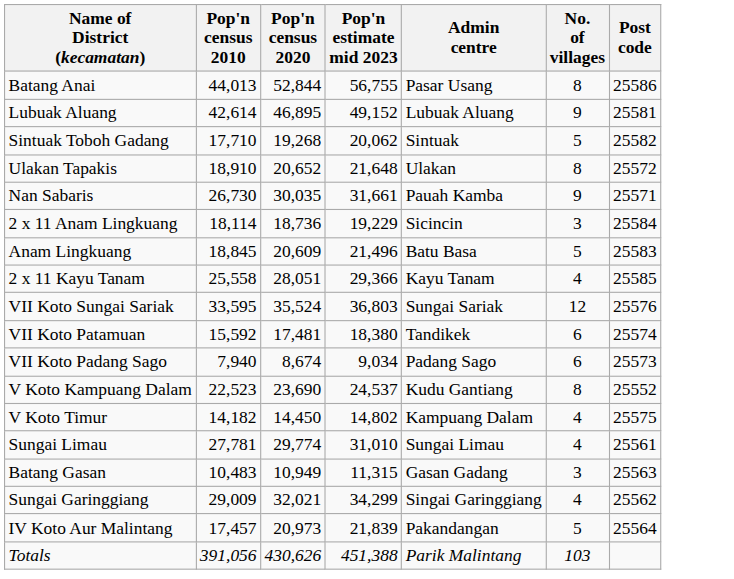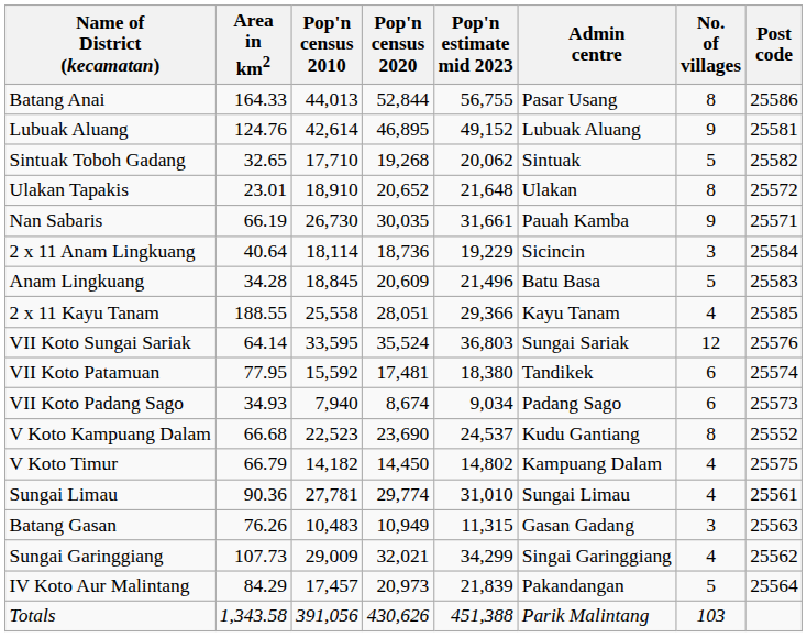 <table class="sortable wikitable">
 <tr>
 <th>Name of<br>District<br>(<em>kecamatan</em>)</th>
+<th>Area<br>in <br>km<sup>2</sup></th>
 <th>Pop'n<br>census<br>2010</th>
 <th>Pop'n<br>census<br>2020</th>
 <th>Pop'n<br>estimate<br>mid 2023</th>
 <th>Admin<br>centre</th>
 <th>No.<br>of<br>villages</th>
 <th>Post<br>code</th>
 </tr>
 <tr>
 <td>Batang Anai</td>
+<td align="right">164.33</td>
 <td align="right">44,013</td>
 <td align="right">52,844</td>
 <td align="right">56,755</td>
 <td>Pasar Usang</td>
 <td align="center">8</td>
 <td>25586</td>
 </tr>
 <tr>
 <td>Lubuak Aluang</td>
+<td align="right">124.76</td>
 <td align="right">42,614</td>
 <td align="right">46,895</td>
 <td align="right">49,152</td>
 <td>Lubuak Aluang</td>
 <td align="center">9</td>
 <td>25581</td>
 </tr>
 <tr>
 <td>Sintuak Toboh Gadang</td>
+<td align="right">32.65</td>
 <td align="right">17,710</td>
 <td align="right">19,268</td>
 <td align="right">20,062</td>
 <td>Sintuak</td>
 <td align="center">5</td>
 <td>25582</td>
 </tr>
 <tr>
 <td>Ulakan Tapakis</td>
+<td align="right">23.01</td>
 <td align="right">18,910</td>
 <td align="right">20,652</td>
 <td align="right">21,648</td>
 <td>Ulakan</td>
 <td align="center">8</td>
 <td>25572</td>
 </tr>
 <tr>
 <td>Nan Sabaris</td>
+<td align="right">66.19</td>
 <td align="right">26,730</td>
 <td align="right">30,035</td>
 <td align="right">31,661</td>
 <td>Pauah Kamba</td>
 <td align="center">9</td>
 <td>25571</td>
 </tr>
 <tr>
 <td>2 x 11 Anam Lingkuang</td>
+<td align="right">40.64</td>
 <td align="right">18,114</td>
 <td align="right">18,736</td>
 <td align="right">19,229</td>
 <td>Sicincin</td>
 <td align="center">3</td>
 <td>25584</td>
 </tr>
 <tr>
 <td>Anam Lingkuang</td>
+<td align="right">34.28</td>
 <td align="right">18,845</td>
 <td align="right">20,609</td>
 <td align="right">21,496</td>
 <td>Batu Basa</td>
 <td align="center">5</td>
 <td>25583</td>
 </tr>
 <tr>
 <td>2 x 11 Kayu Tanam</td>
+<td align="right">188.55</td>
 <td align="right">25,558</td>
 <td align="right">28,051</td>
 <td align="right">29,366</td>
 <td>Kayu Tanam</td>
 <td align="center">4</td>
 <td>25585</td>
 </tr>
 <tr>
 <td>VII Koto Sungai Sariak</td>
+<td align="right">64.14</td>
 <td align="right">33,595</td>
 <td align="right">35,524</td>
 <td align="right">36,803</td>
 <td>Sungai Sariak</td>
 <td align="center">12</td>
 <td>25576</td>
 </tr>
 <tr>
 <td>VII Koto Patamuan</td>
+<td align="right">77.95</td>
 <td align="right">15,592</td>
 <td align="right">17,481</td>
 <td align="right">18,380</td>
 <td>Tandikek</td>
 <td align="center">6</td>
 <td>25574</td>
 </tr>
 <tr>
 <td>VII Koto Padang Sago</td>
+<td align="right">34.93</td>
 <td align="right">7,940</td>
 <td align="right">8,674</td>
 <td align="right">9,034</td>
 <td>Padang Sago</td>
 <td align="center">6</td>
 <td>25573</td>
 </tr>
 <tr>
 <td>V Koto Kampuang Dalam</td>
+<td align="right">66.68</td>
 <td align="right">22,523</td>
 <td align="right">23,690</td>
 <td align="right">24,537</td>
 <td>Kudu Gantiang</td>
 <td align="center">8</td>
 <td>25552</td>
 </tr>
 <tr>
 <td>V Koto Timur</td>
+<td align="right">66.79</td>
 <td align="right">14,182</td>
 <td align="right">14,450</td>
 <td align="right">14,802</td>
 <td>Kampuang Dalam</td>
 <td align="center">4</td>
 <td>25575</td>
 </tr>
 <tr>
 <td>Sungai Limau</td>
+<td align="right">90.36</td>
 <td align="right">27,781</td>
 <td align="right">29,774</td>
 <td align="right">31,010</td>
 <td>Sungai Limau</td>
 <td align="center">4</td>
 <td>25561</td>
 </tr>
 <tr>
 <td>Batang Gasan</td>
+<td align="right">76.26</td>
 <td align="right">10,483</td>
 <td align="right">10,949</td>
 <td align="right">11,315</td>
 <td>Gasan Gadang</td>
 <td align="center">3</td>
 <td>25563</td>
 </tr>
 <tr>
 <td>Sungai Garinggiang</td>
+<td align="right">107.73</td>
 <td align="right">29,009</td>
 <td align="right">32,021</td>
 <td align="right">34,299</td>
 <td>Singai Garinggiang</td>
 <td align="center">4</td>
 <td>25562</td>
 </tr>
 <tr>
 <td>IV Koto Aur Malintang</td>
+<td align="right">84.29</td>
 <td align="right">17,457</td>
 <td align="right">20,973</td>
 <td align="right">21,839</td>
 <td>Pakandangan</td>
 <td align="center">5</td>
 <td>25564</td>
 </tr>
 <tr>
 <td><em>Totals</em></td>
+<td align="right"><em>1,343.58</em></td>
 <td align="right"><em>391,056</em></td>
 <td align="right"><em>430,626</em></td>
 <td align="right"><em>451,388</em></td>
 <td><em>Parik Malintang</em></td>
 <td align="center"><em>103</em></td>
 <td></td>
 </tr>
 </table>
